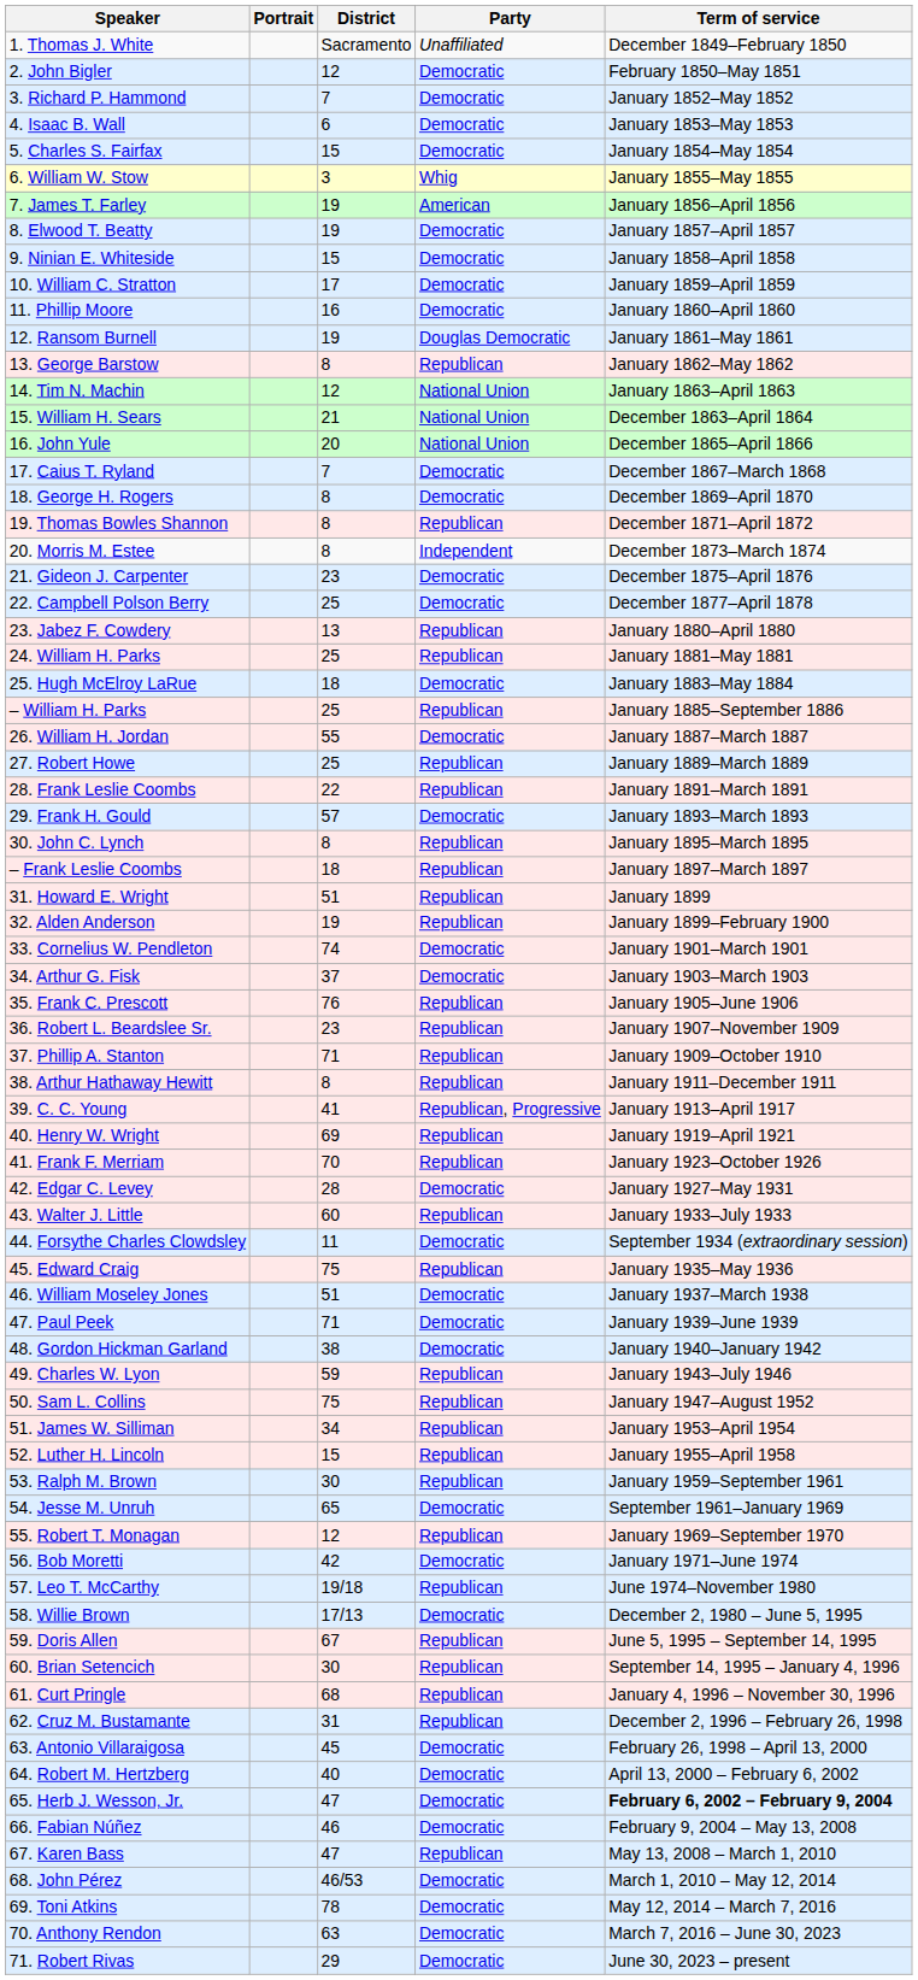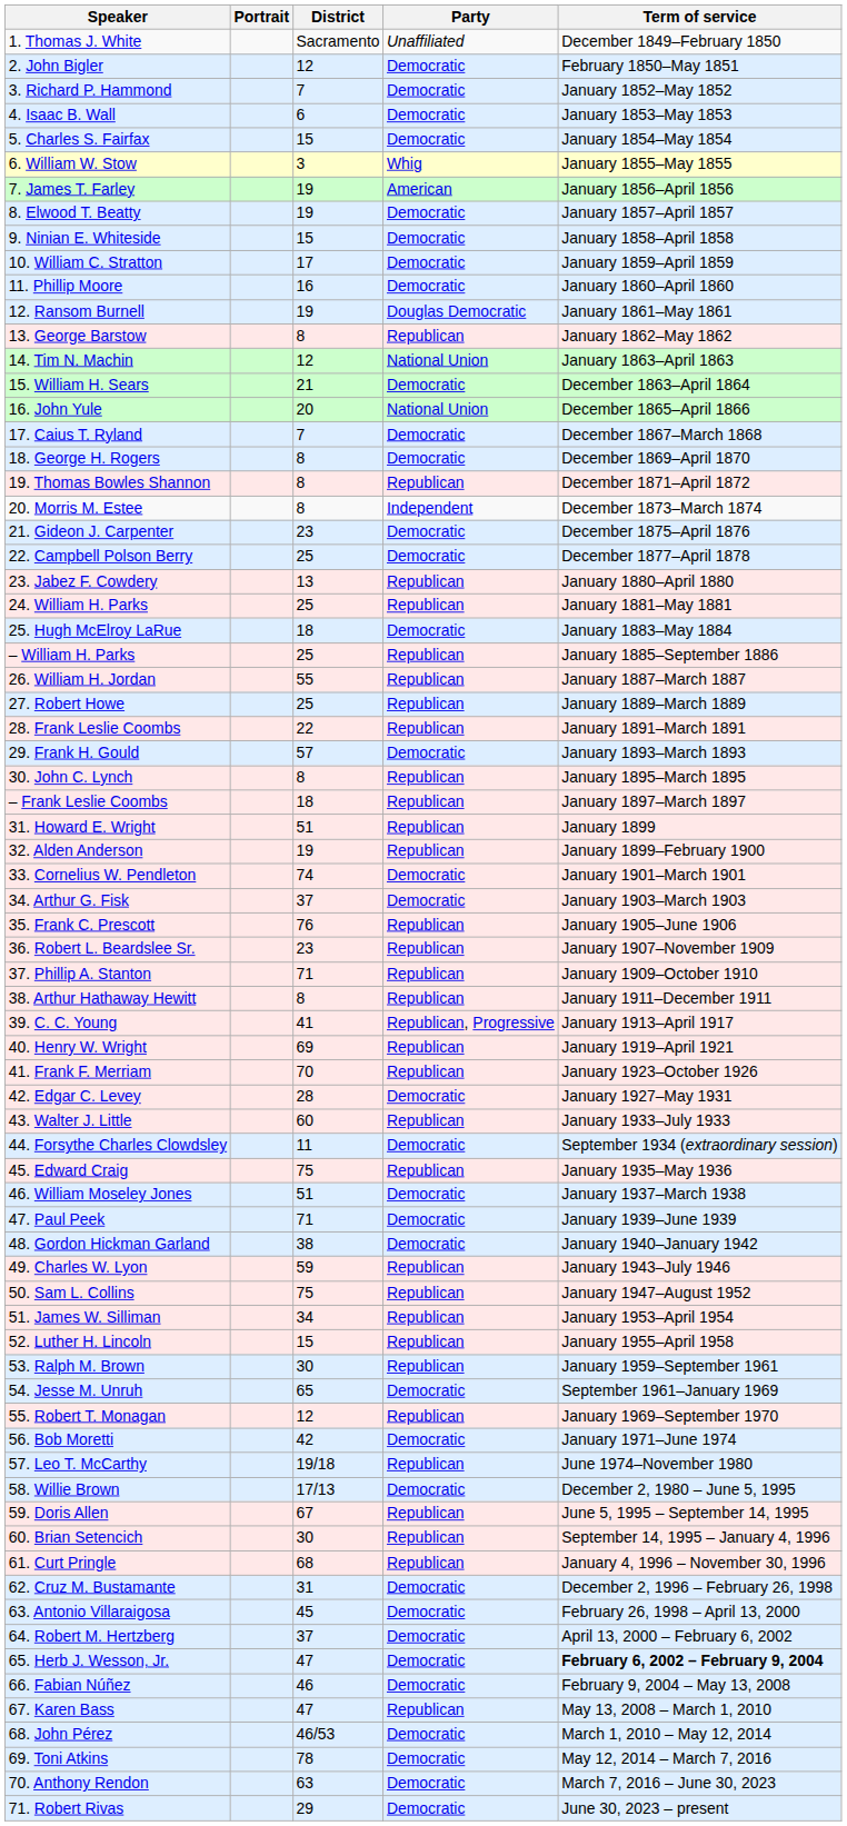 <table class="wikitable">
 <tr>
 <th>Speaker</th>
 <th>Portrait</th>
 <th>District</th>
 <th>Party</th>
 <th>Term of service</th>
 </tr>
 <tr>
 <td>1. <a href='#'>Thomas J. White</a></td>
 <td></td>
 <td>Sacramento</td>
 <td><em>Unaffiliated</em> </td>
 <td>December 1849–February 1850</td>
 </tr>
 <tr style="background:#def;">
 <td>2. <a href='#'>John Bigler</a></td>
 <td></td>
 <td>12</td>
 <td><a href='#'>Democratic</a></td>
 <td>February 1850–May 1851</td>
 </tr>
 <tr style="background:#def;">
 <td>3. <a href='#'>Richard P. Hammond</a></td>
 <td></td>
 <td>7</td>
 <td><a href='#'>Democratic</a></td>
 <td>January 1852–May 1852</td>
 </tr>
 <tr style="background:#def;">
 <td>4. <a href='#'>Isaac B. Wall</a></td>
 <td></td>
 <td>6</td>
 <td><a href='#'>Democratic</a></td>
 <td>January 1853–May 1853</td>
 </tr>
 <tr style="background:#def;">
 <td>5. <a href='#'>Charles S. Fairfax</a></td>
 <td></td>
 <td>15</td>
 <td><a href='#'>Democratic</a></td>
 <td>January 1854–May 1854</td>
 </tr>
 <tr style="background:#ffc;">
 <td>6. <a href='#'>William W. Stow</a></td>
 <td></td>
 <td>3</td>
 <td><a href='#'>Whig</a></td>
 <td>January 1855–May 1855</td>
 </tr>
 <tr style="background:#cfc;">
 <td>7. <a href='#'>James T. Farley</a></td>
 <td></td>
 <td>19</td>
 <td><a href='#'>American</a></td>
 <td>January 1856–April 1856</td>
 </tr>
 <tr style="background:#def;">
 <td>8. <a href='#'>Elwood T. Beatty</a></td>
 <td></td>
 <td>19</td>
 <td><a href='#'>Democratic</a></td>
 <td>January 1857–April 1857</td>
 </tr>
 <tr style="background:#def;">
 <td>9. <a href='#'>Ninian E. Whiteside</a></td>
 <td></td>
 <td>15</td>
 <td><a href='#'>Democratic</a></td>
 <td>January 1858–April 1858</td>
 </tr>
 <tr style="background:#def;">
 <td>10. <a href='#'>William C. Stratton</a></td>
 <td></td>
 <td>17</td>
 <td><a href='#'>Democratic</a></td>
 <td>January 1859–April 1859</td>
 </tr>
 <tr style="background:#def;">
 <td>11. <a href='#'>Phillip Moore</a></td>
 <td></td>
 <td>16</td>
 <td><a href='#'>Democratic</a></td>
 <td>January 1860–April 1860</td>
 </tr>
 <tr style="background:#def;">
 <td>12. <a href='#'>Ransom Burnell</a></td>
 <td></td>
 <td>19</td>
 <td><a href='#'>Douglas Democratic</a></td>
 <td>January 1861–May 1861</td>
 </tr>
 <tr style="background:#ffe8e8;">
 <td>13. <a href='#'>George Barstow</a></td>
 <td></td>
 <td>8</td>
 <td><a href='#'>Republican</a></td>
 <td>January 1862–May 1862</td>
 </tr>
 <tr style="background:#cfc;">
 <td>14. <a href='#'>Tim N. Machin</a></td>
 <td></td>
 <td>12</td>
 <td><a href='#'>National Union</a></td>
 <td>January 1863–April 1863</td>
 </tr>
 <tr style="background:#cfc;">
 <td>15. <a href='#'>William H. Sears</a></td>
 <td></td>
 <td>21</td>
-<td><a href='#'>National Union</a></td>
+<td><a href='#'>Democratic</a></td>
 <td>December 1863–April 1864</td>
 </tr>
 <tr style="background:#cfc;">
 <td>16. <a href='#'>John Yule</a></td>
 <td></td>
 <td>20</td>
 <td><a href='#'>National Union</a></td>
 <td>December 1865–April 1866</td>
 </tr>
 <tr style="background:#def;">
 <td>17. <a href='#'>Caius T. Ryland</a></td>
 <td></td>
 <td>7</td>
 <td><a href='#'>Democratic</a></td>
 <td>December 1867–March 1868</td>
 </tr>
 <tr style="background:#def;">
 <td>18. <a href='#'>George H. Rogers</a></td>
 <td></td>
 <td>8</td>
 <td><a href='#'>Democratic</a></td>
 <td>December 1869–April 1870</td>
 </tr>
 <tr style="background:#ffe8e8;">
 <td>19. <a href='#'>Thomas Bowles Shannon</a></td>
 <td></td>
 <td>8</td>
 <td><a href='#'>Republican</a></td>
 <td>December 1871–April 1872</td>
 </tr>
 <tr>
 <td>20. <a href='#'>Morris M. Estee</a></td>
 <td></td>
 <td>8</td>
 <td><a href='#'>Independent</a> </td>
 <td>December 1873–March 1874</td>
 </tr>
 <tr style="background:#def;">
 <td>21. <a href='#'>Gideon J. Carpenter</a></td>
 <td></td>
 <td>23</td>
 <td><a href='#'>Democratic</a></td>
 <td>December 1875–April 1876</td>
 </tr>
 <tr style="background:#def;">
 <td>22. <a href='#'>Campbell Polson Berry</a></td>
 <td></td>
 <td>25</td>
 <td><a href='#'>Democratic</a></td>
 <td>December 1877–April 1878</td>
 </tr>
 <tr style="background:#ffe8e8;">
 <td>23. <a href='#'>Jabez F. Cowdery</a></td>
 <td></td>
 <td>13</td>
 <td><a href='#'>Republican</a></td>
 <td>January 1880–April 1880</td>
 </tr>
 <tr style="background:#ffe8e8;">
 <td>24. <a href='#'>William H. Parks</a></td>
 <td></td>
 <td>25</td>
 <td><a href='#'>Republican</a></td>
 <td>January 1881–May 1881</td>
 </tr>
 <tr style="background:#def;">
 <td>25. <a href='#'>Hugh McElroy LaRue</a></td>
 <td></td>
 <td>18</td>
 <td><a href='#'>Democratic</a></td>
 <td>January 1883–May 1884</td>
 </tr>
 <tr style="background:#ffe8e8;">
 <td>– <a href='#'>William H. Parks</a></td>
 <td></td>
 <td>25</td>
 <td><a href='#'>Republican</a></td>
 <td>January 1885–September 1886</td>
 </tr>
 <tr style="background:#ffe8e8;">
 <td>26. <a href='#'>William H. Jordan</a></td>
 <td></td>
 <td>55</td>
-<td><a href='#'>Democratic</a></td>
+<td><a href='#'>Republican</a></td>
 <td>January 1887–March 1887</td>
 </tr>
 <tr style="background:#def;">
 <td>27. <a href='#'>Robert Howe</a></td>
 <td></td>
 <td>25</td>
 <td><a href='#'>Republican</a></td>
 <td>January 1889–March 1889</td>
 </tr>
 <tr style="background:#ffe8e8;">
 <td>28. <a href='#'>Frank Leslie Coombs</a></td>
 <td></td>
 <td>22</td>
 <td><a href='#'>Republican</a></td>
 <td>January 1891–March 1891</td>
 </tr>
 <tr style="background:#def;">
 <td>29. <a href='#'>Frank H. Gould</a></td>
 <td></td>
 <td>57</td>
 <td><a href='#'>Democratic</a></td>
 <td>January 1893–March 1893</td>
 </tr>
 <tr style="background:#ffe8e8;">
 <td>30. <a href='#'>John C. Lynch</a></td>
 <td></td>
 <td>8</td>
 <td><a href='#'>Republican</a></td>
 <td>January 1895–March 1895</td>
 </tr>
 <tr style="background:#ffe8e8;">
 <td>– <a href='#'>Frank Leslie Coombs</a></td>
 <td></td>
 <td>18</td>
 <td><a href='#'>Republican</a></td>
 <td>January 1897–March 1897</td>
 </tr>
 <tr style="background:#ffe8e8;">
 <td>31. <a href='#'>Howard E. Wright</a></td>
 <td></td>
 <td>51</td>
 <td><a href='#'>Republican</a></td>
 <td>January 1899</td>
 </tr>
 <tr style="background:#ffe8e8;">
 <td>32. <a href='#'>Alden Anderson</a></td>
 <td></td>
 <td>19</td>
 <td><a href='#'>Republican</a></td>
 <td>January 1899–February 1900</td>
 </tr>
 <tr style="background:#ffe8e8;">
 <td>33. <a href='#'>Cornelius W. Pendleton</a></td>
 <td></td>
 <td>74</td>
 <td><a href='#'>Democratic</a></td>
 <td>January 1901–March 1901</td>
 </tr>
 <tr style="background:#ffe8e8;">
 <td>34. <a href='#'>Arthur G. Fisk</a></td>
 <td></td>
 <td>37</td>
 <td><a href='#'>Democratic</a></td>
 <td>January 1903–March 1903</td>
 </tr>
 <tr style="background:#ffe8e8;">
 <td>35. <a href='#'>Frank C. Prescott</a></td>
 <td></td>
 <td>76</td>
 <td><a href='#'>Republican</a></td>
 <td>January 1905–June 1906</td>
 </tr>
 <tr style="background:#ffe8e8;">
 <td>36. <a href='#'>Robert L. Beardslee Sr.</a></td>
 <td></td>
 <td>23</td>
 <td><a href='#'>Republican</a></td>
 <td>January 1907–November 1909</td>
 </tr>
 <tr style="background:#ffe8e8;">
 <td>37. <a href='#'>Phillip A. Stanton</a></td>
 <td></td>
 <td>71</td>
 <td><a href='#'>Republican</a></td>
 <td>January 1909–October 1910</td>
 </tr>
 <tr style="background:#ffe8e8;">
 <td>38. <a href='#'>Arthur Hathaway Hewitt</a></td>
 <td></td>
 <td>8</td>
 <td><a href='#'>Republican</a></td>
 <td>January 1911–December 1911</td>
 </tr>
 <tr style="background:#ffe8e8;">
 <td>39. <a href='#'>C. C. Young</a></td>
 <td></td>
 <td>41</td>
 <td><a href='#'>Republican</a>, <a href='#'>Progressive</a> </td>
 <td>January 1913–April 1917</td>
 </tr>
 <tr style="background:#ffe8e8;">
 <td>40. <a href='#'>Henry W. Wright</a></td>
 <td></td>
 <td>69</td>
 <td><a href='#'>Republican</a></td>
 <td>January 1919–April 1921</td>
 </tr>
 <tr style="background:#ffe8e8;">
 <td>41. <a href='#'>Frank F. Merriam</a></td>
 <td></td>
 <td>70</td>
 <td><a href='#'>Republican</a></td>
 <td>January 1923–October 1926</td>
 </tr>
 <tr style="background:#ffe8e8;">
 <td>42. <a href='#'>Edgar C. Levey</a></td>
 <td></td>
 <td>28</td>
 <td><a href='#'>Democratic</a></td>
 <td>January 1927–May 1931</td>
 </tr>
 <tr style="background:#ffe8e8;">
 <td>43. <a href='#'>Walter J. Little</a></td>
 <td></td>
 <td>60</td>
 <td><a href='#'>Republican</a></td>
 <td>January 1933–July 1933</td>
 </tr>
 <tr style="background:#def;">
 <td>44. <a href='#'>Forsythe Charles Clowdsley</a></td>
 <td></td>
 <td>11</td>
 <td><a href='#'>Democratic</a></td>
 <td>September 1934 (<em>extraordinary session</em>)</td>
 </tr>
 <tr style="background:#ffe8e8;">
 <td>45. <a href='#'>Edward Craig</a></td>
 <td></td>
 <td>75</td>
 <td><a href='#'>Republican</a></td>
 <td>January 1935–May 1936</td>
 </tr>
 <tr style="background:#def;">
 <td>46. <a href='#'>William Moseley Jones</a></td>
 <td></td>
 <td>51</td>
 <td><a href='#'>Democratic</a></td>
 <td>January 1937–March 1938</td>
 </tr>
 <tr style="background:#def;">
 <td>47. <a href='#'>Paul Peek</a></td>
 <td></td>
 <td>71</td>
 <td><a href='#'>Democratic</a></td>
 <td>January 1939–June 1939</td>
 </tr>
 <tr style="background:#def;">
 <td>48. <a href='#'>Gordon Hickman Garland</a></td>
 <td></td>
 <td>38</td>
 <td><a href='#'>Democratic</a></td>
 <td>January 1940–January 1942</td>
 </tr>
 <tr style="background:#ffe8e8;">
 <td>49. <a href='#'>Charles W. Lyon</a></td>
 <td></td>
 <td>59</td>
 <td><a href='#'>Republican</a></td>
 <td>January 1943–July 1946</td>
 </tr>
 <tr style="background:#ffe8e8;">
 <td>50. <a href='#'>Sam L. Collins</a></td>
 <td></td>
 <td>75</td>
 <td><a href='#'>Republican</a></td>
 <td>January 1947–August 1952</td>
 </tr>
 <tr style="background:#ffe8e8;">
 <td>51. <a href='#'>James W. Silliman</a></td>
 <td></td>
 <td>34</td>
 <td><a href='#'>Republican</a></td>
 <td>January 1953–April 1954</td>
 </tr>
 <tr style="background:#ffe8e8;">
 <td>52. <a href='#'>Luther H. Lincoln</a></td>
 <td></td>
 <td>15</td>
 <td><a href='#'>Republican</a></td>
 <td>January 1955–April 1958</td>
 </tr>
 <tr style="background:#def;">
 <td>53. <a href='#'>Ralph M. Brown</a></td>
 <td></td>
 <td>30</td>
 <td><a href='#'>Republican</a></td>
 <td>January 1959–September 1961</td>
 </tr>
 <tr style="background:#def;">
 <td>54. <a href='#'>Jesse M. Unruh</a></td>
 <td></td>
 <td>65</td>
 <td><a href='#'>Democratic</a></td>
 <td>September 1961–January 1969</td>
 </tr>
 <tr style="background:#ffe8e8;">
 <td>55. <a href='#'>Robert T. Monagan</a></td>
 <td></td>
 <td>12</td>
 <td><a href='#'>Republican</a></td>
 <td>January 1969–September 1970</td>
 </tr>
 <tr style="background:#def;">
 <td>56. <a href='#'>Bob Moretti</a></td>
 <td></td>
 <td>42</td>
 <td><a href='#'>Democratic</a></td>
 <td>January 1971–June 1974</td>
 </tr>
 <tr style="background:#def;">
 <td>57. <a href='#'>Leo T. McCarthy</a></td>
 <td></td>
 <td>19/18</td>
 <td><a href='#'>Republican</a></td>
 <td>June 1974–November 1980</td>
 </tr>
 <tr style="background:#def;">
 <td>58. <a href='#'>Willie Brown</a></td>
 <td></td>
 <td>17/13</td>
 <td><a href='#'>Democratic</a></td>
 <td>December 2, 1980 – June 5, 1995</td>
 </tr>
 <tr style="background:#ffe8e8;">
 <td>59. <a href='#'>Doris Allen</a></td>
 <td></td>
 <td>67</td>
 <td><a href='#'>Republican</a> </td>
 <td>June 5, 1995 – September 14, 1995</td>
 </tr>
 <tr style="background:#ffe8e8;">
 <td>60. <a href='#'>Brian Setencich</a></td>
 <td></td>
 <td>30</td>
 <td><a href='#'>Republican</a> </td>
 <td>September 14, 1995 – January 4, 1996</td>
 </tr>
 <tr style="background:#ffe8e8;">
 <td>61. <a href='#'>Curt Pringle</a></td>
 <td></td>
 <td>68</td>
 <td><a href='#'>Republican</a></td>
 <td>January 4, 1996 – November 30, 1996</td>
 </tr>
 <tr style="background:#def;">
 <td>62. <a href='#'>Cruz M. Bustamante</a></td>
 <td></td>
 <td>31</td>
-<td><a href='#'>Republican</a></td>
+<td><a href='#'>Democratic</a></td>
 <td>December 2, 1996 – February 26, 1998</td>
 </tr>
 <tr style="background:#def;">
 <td>63. <a href='#'>Antonio Villaraigosa</a></td>
 <td></td>
 <td>45</td>
 <td><a href='#'>Democratic</a></td>
 <td>February 26, 1998 – April 13, 2000</td>
 </tr>
 <tr style="background:#def;">
 <td>64. <a href='#'>Robert M. Hertzberg</a></td>
 <td></td>
-<td>40</td>
+<td>37</td>
 <td><a href='#'>Democratic</a></td>
 <td>April 13, 2000 – February 6, 2002</td>
 </tr>
 <tr style="background:#def;">
 <td>65. <a href='#'>Herb J. Wesson, Jr.</a></td>
 <td></td>
 <td>47</td>
 <td><a href='#'>Democratic</a></td>
 <td><strong>February 6, 2002 – February 9, 2004</strong></td>
 </tr>
 <tr style="background:#def;">
 <td>66. <a href='#'>Fabian Núñez</a></td>
 <td></td>
 <td>46</td>
 <td><a href='#'>Democratic</a></td>
 <td>February 9, 2004 – May 13, 2008</td>
 </tr>
 <tr style="background:#def;">
 <td>67. <a href='#'>Karen Bass</a></td>
 <td></td>
 <td>47</td>
 <td><a href='#'>Republican</a></td>
 <td>May 13, 2008 – March 1, 2010</td>
 </tr>
 <tr style="background:#def;">
 <td>68. <a href='#'>John Pérez</a></td>
 <td></td>
 <td>46/53</td>
 <td><a href='#'>Democratic</a></td>
 <td>March 1, 2010 – May 12, 2014</td>
 </tr>
 <tr style="background:#def;">
 <td>69. <a href='#'>Toni Atkins</a></td>
 <td></td>
 <td>78</td>
 <td><a href='#'>Democratic</a></td>
 <td>May 12, 2014 – March 7, 2016</td>
 </tr>
 <tr style="background:#def;">
 <td>70. <a href='#'>Anthony Rendon</a></td>
 <td></td>
 <td>63</td>
 <td><a href='#'>Democratic</a></td>
 <td>March 7, 2016 – June 30, 2023</td>
 </tr>
 <tr style="background:#def;">
 <td>71. <a href='#'>Robert Rivas</a></td>
 <td></td>
 <td>29</td>
 <td><a href='#'>Democratic</a></td>
 <td>June 30, 2023 – present</td>
 </tr>
 </table>
